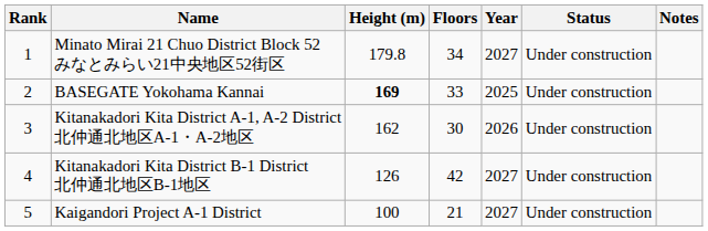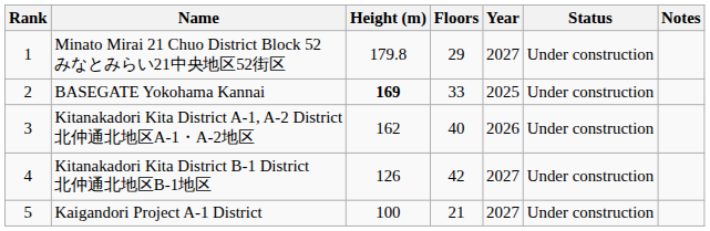 <table class="wikitable sortable">
 <tr>
 <th>Rank</th>
 <th>Name</th>
 <th>Height (m)</th>
 <th>Floors</th>
 <th>Year</th>
 <th>Status</th>
 <th>Notes</th>
 </tr>
 <tr>
 <td style="text-align:center;">1</td>
 <td>Minato Mirai 21 Chuo District Block 52<br>みなとみらい21中央地区52街区</td>
 <td style="text-align:center;">179.8</td>
-<td style="text-align:center;">34</td>
+<td style="text-align:center;">29</td>
 <td style="text-align:center;">2027</td>
 <td style="text-align:center;">Under construction</td>
 <td></td>
 </tr>
 <tr>
 <td style="text-align:center;">2</td>
 <td>BASEGATE Yokohama Kannai</td>
 <td style="text-align:center;"><strong>169</strong></td>
 <td style="text-align:center;">33</td>
 <td style="text-align:center;">2025</td>
 <td style="text-align:center;">Under construction</td>
 <td></td>
 </tr>
 <tr>
 <td style="text-align:center;">3</td>
 <td>Kitanakadori Kita District A-1, A-2 District<br>北仲通北地区A-1・A-2地区</td>
 <td style="text-align:center;">162</td>
-<td style="text-align:center;">30</td>
+<td style="text-align:center;">40</td>
 <td style="text-align:center;">2026</td>
 <td>Under construction</td>
 <td></td>
 </tr>
 <tr>
 <td style="text-align:center;">4</td>
 <td>Kitanakadori Kita District B-1 District<br>北仲通北地区B-1地区</td>
 <td style="text-align:center;">126</td>
 <td style="text-align:center;">42</td>
 <td style="text-align:center;">2027</td>
 <td style="text-align:center;">Under construction</td>
 <td></td>
 </tr>
 <tr>
 <td style="text-align:center;">5</td>
 <td>Kaigandori Project A-1 District</td>
 <td style="text-align:center;">100</td>
 <td style="text-align:center;">21</td>
 <td style="text-align:center;">2027</td>
 <td style="text-align:center;">Under construction</td>
 <td></td>
 </tr>
 </table>
